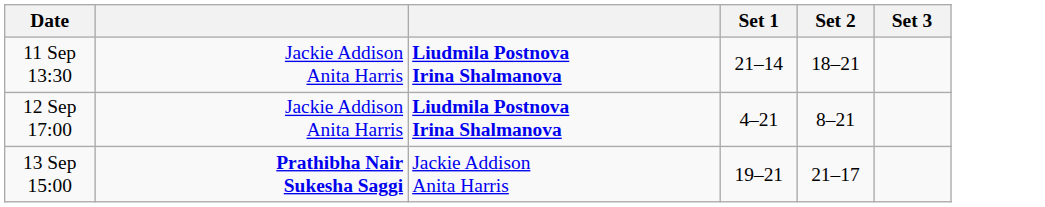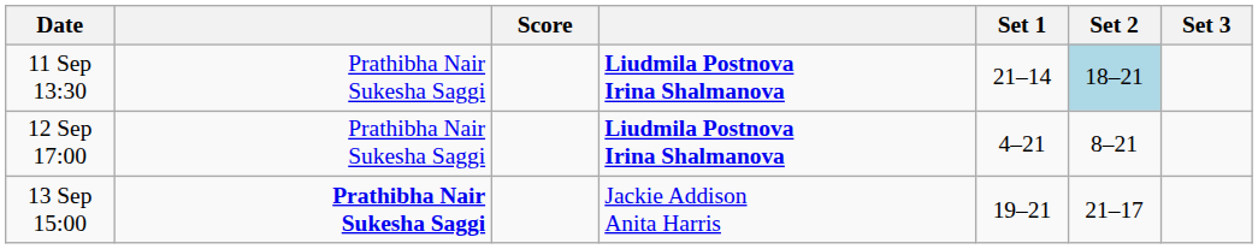 <table class="wikitable" style="text-align: center; font-size:90%">
 <tr>
 <th width="60">Date</th>
 <th align="right" width="225"></th>
+<th width="60">Score</th>
 <th align="left" width="225"></th>
 <th width="50">Set 1</th>
 <th width="50">Set 2</th>
 <th width="50">Set 3</th>
 </tr>
 <tr>
 <td>11 Sep<br>13:30</td>
-<td align="right"><a href='#'>Jackie Addison</a> <br><a href='#'>Anita Harris</a> </td>
+<td align="right"><a href='#'>Prathibha Nair</a> <br><a href='#'>Sukesha Saggi</a> </td>
+<td align="center"></td>
 <td align="left"><strong> <a href='#'>Liudmila Postnova</a><br> <a href='#'>Irina Shalmanova</a> </strong></td>
 <td>21–14</td>
-<td>18–21</td>
+<td style="background: lightblue;">18–21</td>
 <td></td>
 </tr>
 <tr>
 <td>12 Sep<br>17:00</td>
-<td align="right"><a href='#'>Jackie Addison</a> <br><a href='#'>Anita Harris</a> </td>
+<td align="right"><a href='#'>Prathibha Nair</a> <br><a href='#'>Sukesha Saggi</a> </td>
+<td align="center"></td>
 <td align="left"><strong> <a href='#'>Liudmila Postnova</a><br> <a href='#'>Irina Shalmanova</a></strong></td>
 <td>4–21</td>
 <td>8–21</td>
 <td></td>
 </tr>
 <tr>
 <td>13 Sep<br>15:00</td>
 <td align="right"><strong><a href='#'>Prathibha Nair</a> <br><a href='#'>Sukesha Saggi</a> </strong></td>
+<td align="center"></td>
 <td align="left"> <a href='#'>Jackie Addison</a><br> <a href='#'>Anita Harris</a></td>
 <td>19–21</td>
 <td>21–17</td>
 <td></td>
 </tr>
 </table>
